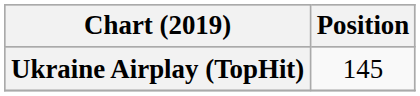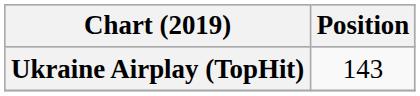 <table class="wikitable plainrowheaders" style="text-align:center">
 <tr>
 <th>Chart (2019)</th>
 <th>Position</th>
 </tr>
 <tr>
 <th scope="row">Ukraine Airplay (TopHit)</th>
-<td>145</td>
+<td>143</td>
 </tr>
 <tr>
 </tr>
 </table>
